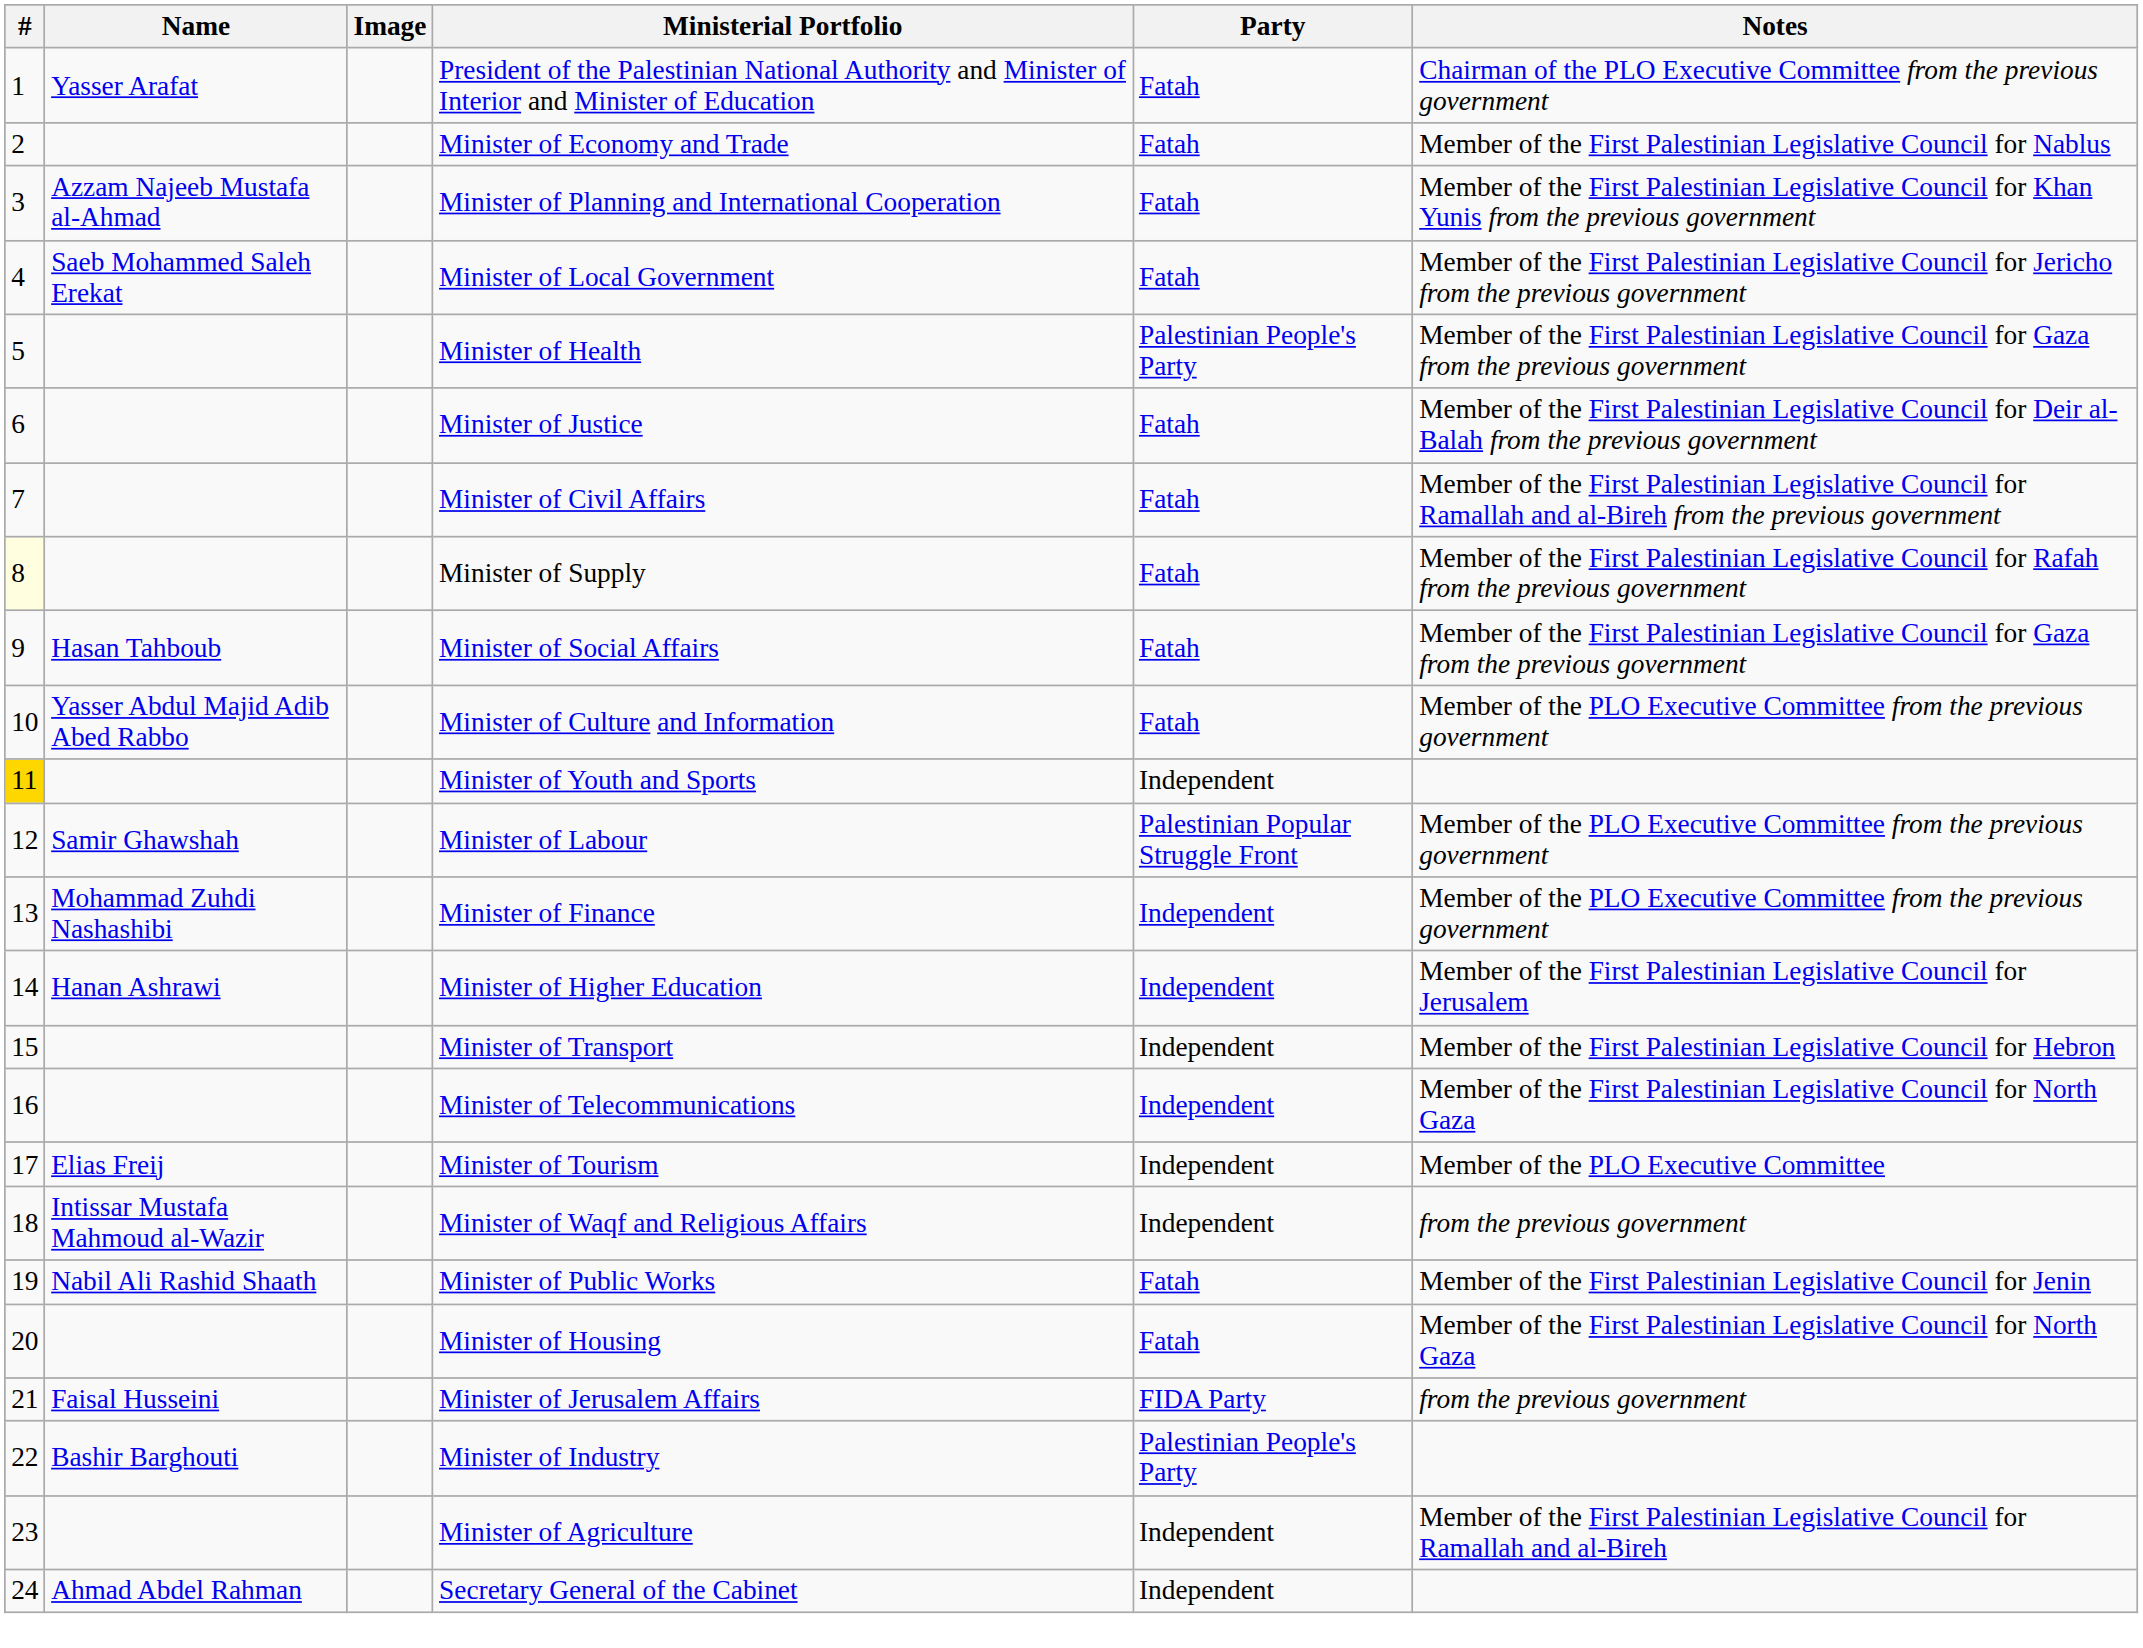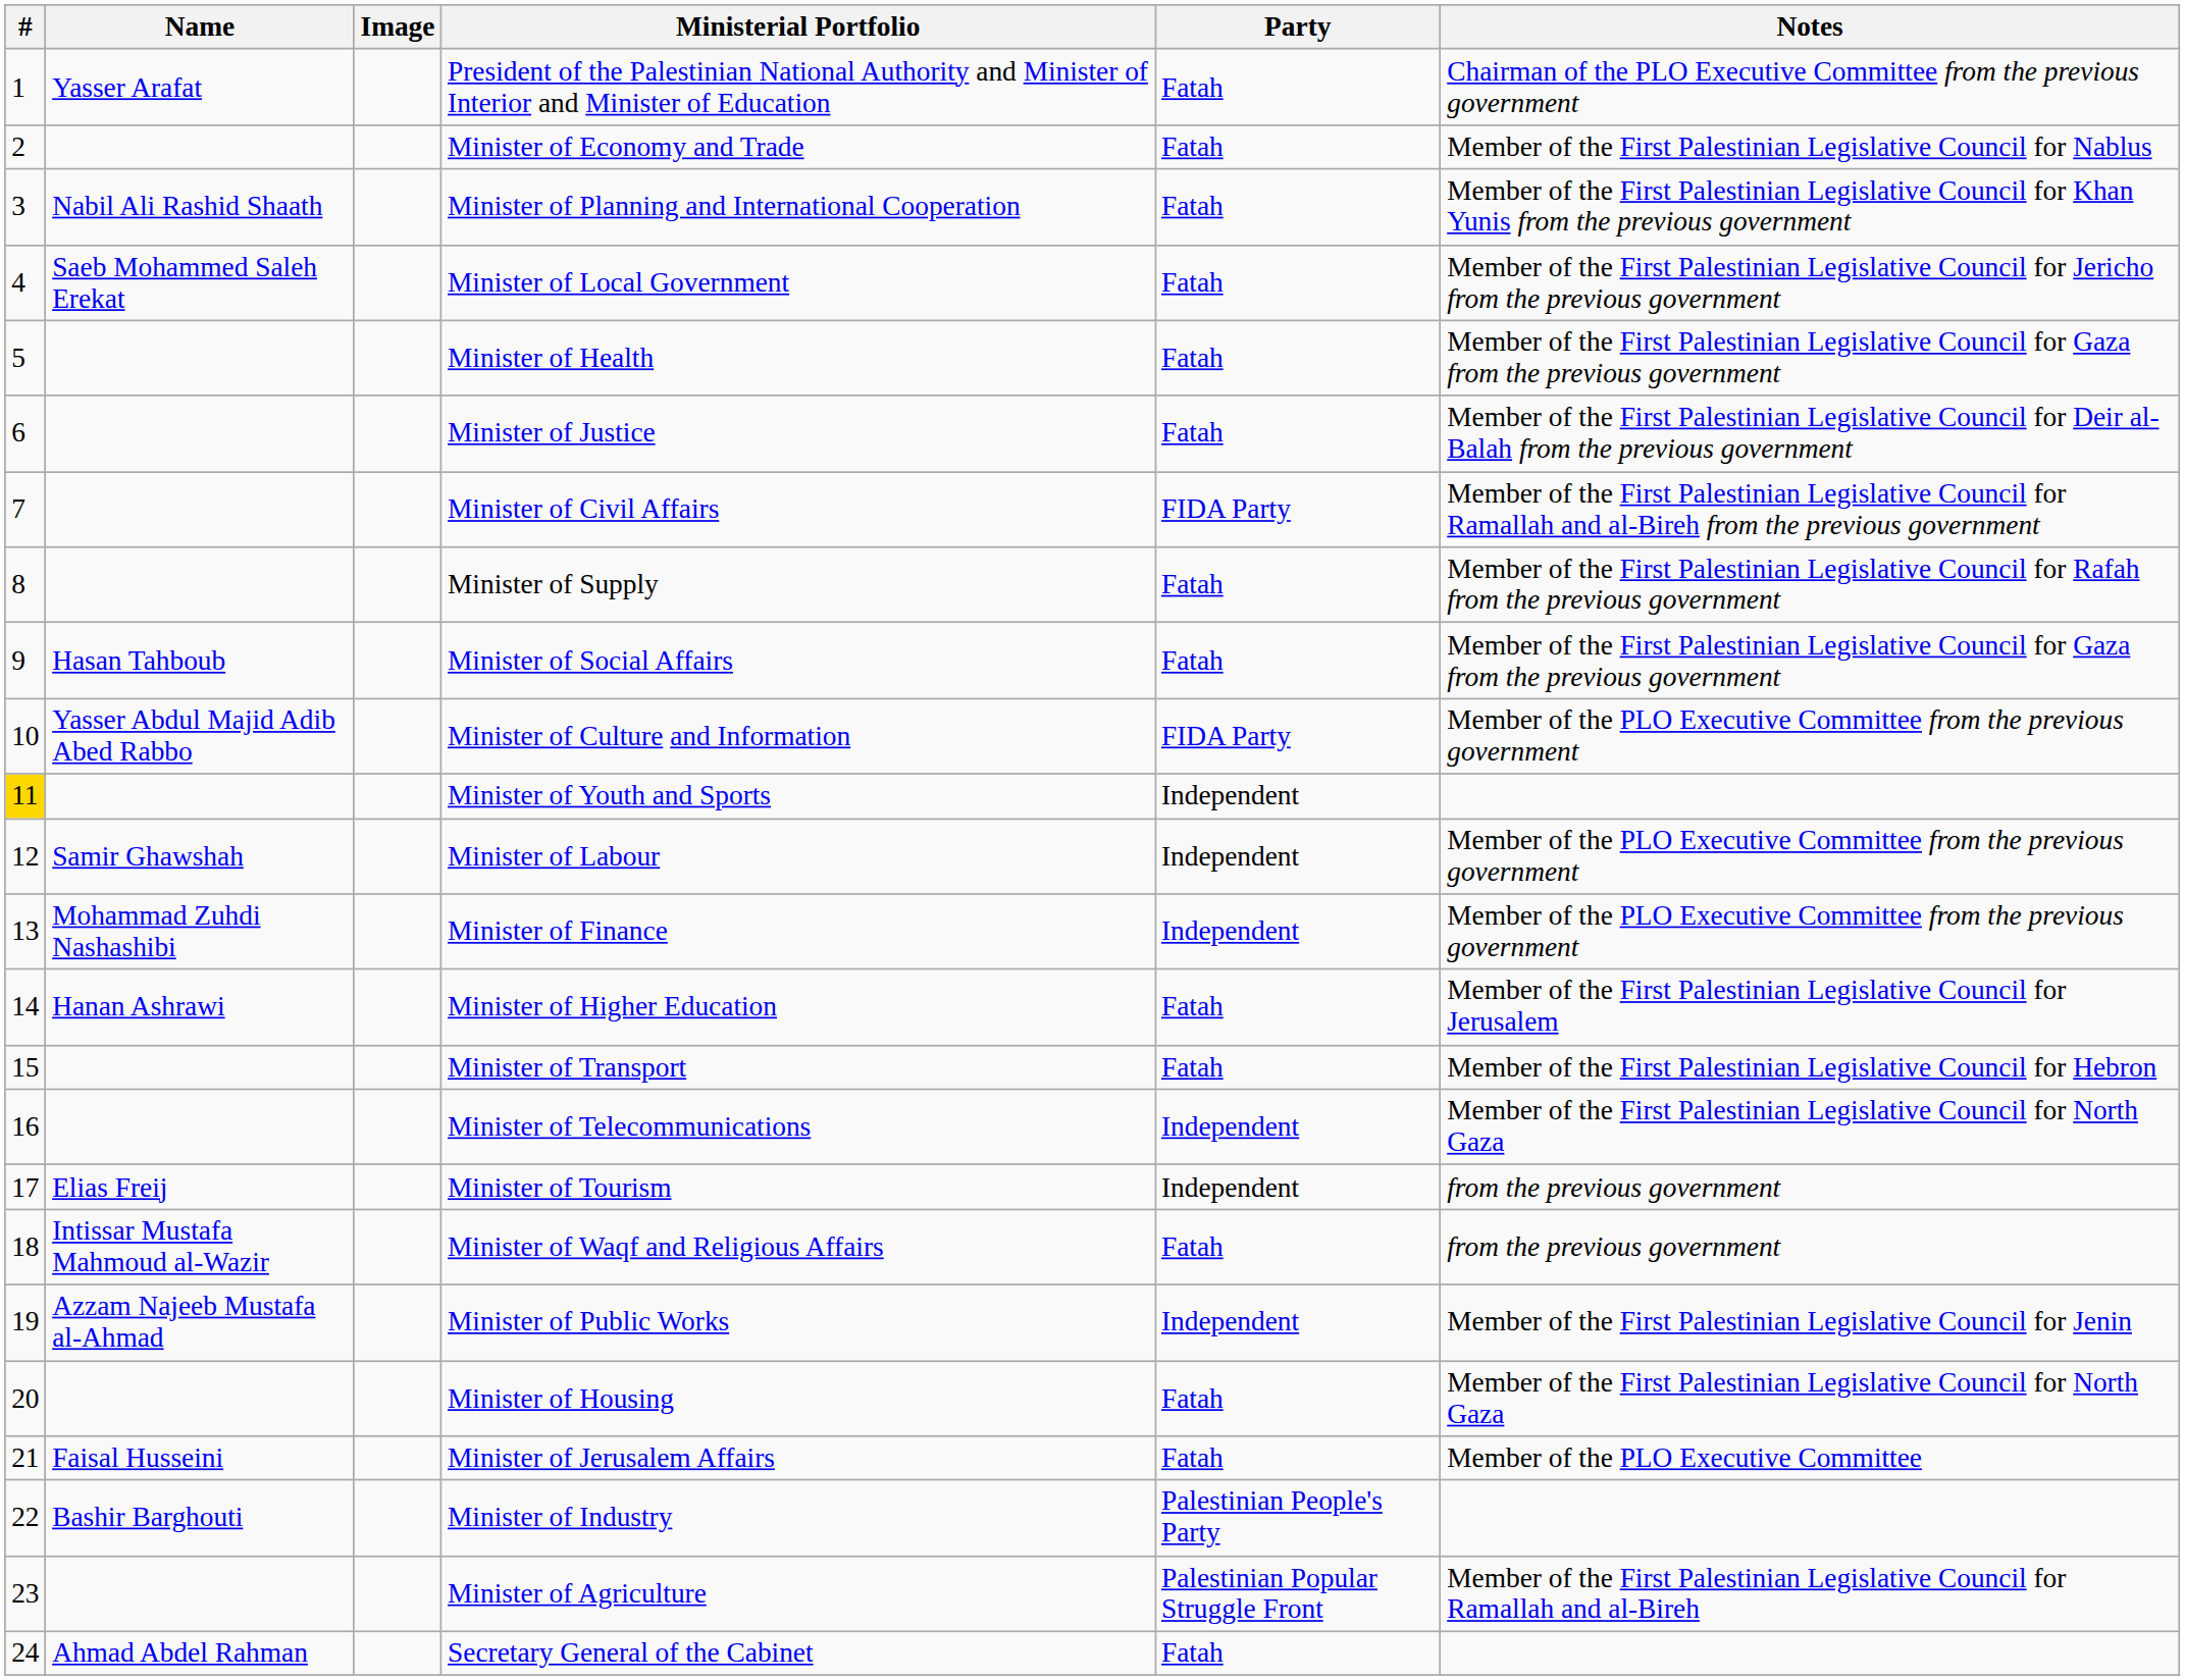 <table class="wikitable sortable">
 <tr>
 <th>#</th>
 <th>Name</th>
 <th>Image</th>
 <th>Ministerial Portfolio</th>
 <th>Party</th>
 <th>Notes</th>
 </tr>
 <tr>
 <td>1</td>
 <td><a href='#'>Yasser Arafat</a></td>
 <td></td>
 <td><a href='#'>President of the Palestinian National Authority</a> and <a href='#'>Minister of Interior</a> and <a href='#'>Minister of Education</a></td>
 <td><a href='#'>Fatah</a></td>
 <td><a href='#'>Chairman of the PLO Executive Committee</a> <em>from the previous government</em></td>
 </tr>
 <tr>
 <td>2</td>
 <td></td>
 <td></td>
 <td><a href='#'>Minister of Economy and Trade</a></td>
 <td><a href='#'>Fatah</a></td>
 <td>Member of the <a href='#'>First Palestinian Legislative Council</a> for <a href='#'>Nablus</a></td>
 </tr>
 <tr>
 <td>3</td>
-<td><a href='#'>Azzam Najeeb Mustafa al-Ahmad</a></td>
+<td><a href='#'>Nabil Ali Rashid Shaath</a></td>
 <td></td>
 <td><a href='#'>Minister of Planning and International Cooperation</a></td>
 <td><a href='#'>Fatah</a></td>
 <td>Member of the <a href='#'>First Palestinian Legislative Council</a> for <a href='#'>Khan Yunis</a> <em>from the previous government</em></td>
 </tr>
 <tr>
 <td>4</td>
 <td><a href='#'>Saeb Mohammed Saleh Erekat</a></td>
 <td></td>
 <td><a href='#'>Minister of Local Government</a></td>
 <td><a href='#'>Fatah</a></td>
 <td>Member of the <a href='#'>First Palestinian Legislative Council</a> for <a href='#'>Jericho</a> <em>from the previous government</em></td>
 </tr>
 <tr>
 <td>5</td>
 <td></td>
 <td></td>
 <td><a href='#'>Minister of Health</a></td>
-<td><a href='#'>Palestinian People's Party</a></td>
+<td><a href='#'>Fatah</a></td>
 <td>Member of the <a href='#'>First Palestinian Legislative Council</a> for <a href='#'>Gaza</a> <em>from the previous government</em></td>
 </tr>
 <tr>
 <td>6</td>
 <td></td>
 <td></td>
 <td><a href='#'>Minister of Justice</a></td>
 <td><a href='#'>Fatah</a></td>
 <td>Member of the <a href='#'>First Palestinian Legislative Council</a> for <a href='#'>Deir al-Balah</a> <em>from the previous government</em></td>
 </tr>
 <tr>
 <td>7</td>
 <td></td>
 <td></td>
 <td><a href='#'>Minister of Civil Affairs</a></td>
-<td><a href='#'>Fatah</a></td>
+<td><a href='#'>FIDA Party</a></td>
 <td>Member of the <a href='#'>First Palestinian Legislative Council</a> for <a href='#'>Ramallah and al-Bireh</a> <em>from the previous government</em></td>
 </tr>
 <tr>
-<td style="background: lightyellow;">8</td>
+<td>8</td>
 <td></td>
 <td></td>
 <td>Minister of Supply</td>
 <td><a href='#'>Fatah</a></td>
 <td>Member of the <a href='#'>First Palestinian Legislative Council</a> for <a href='#'>Rafah</a> <em>from the previous government</em></td>
 </tr>
 <tr>
 <td>9</td>
 <td><a href='#'>Hasan Tahboub</a></td>
 <td></td>
 <td><a href='#'>Minister of Social Affairs</a></td>
 <td><a href='#'>Fatah</a></td>
 <td>Member of the <a href='#'>First Palestinian Legislative Council</a> for <a href='#'>Gaza</a> <em>from the previous government</em></td>
 </tr>
 <tr>
 <td>10</td>
 <td><a href='#'>Yasser Abdul Majid Adib Abed Rabbo</a></td>
 <td></td>
 <td><a href='#'>Minister of Culture</a> <a href='#'>and Information</a></td>
-<td><a href='#'>Fatah</a></td>
+<td><a href='#'>FIDA Party</a></td>
 <td>Member of the <a href='#'>PLO Executive Committee</a> <em>from the previous government</em></td>
 </tr>
 <tr>
 <td style="background: gold;">11</td>
 <td></td>
 <td></td>
 <td><a href='#'>Minister of Youth and Sports</a></td>
 <td>Independent</td>
 <td></td>
 </tr>
 <tr>
 <td>12</td>
 <td><a href='#'>Samir Ghawshah</a></td>
 <td></td>
 <td><a href='#'>Minister of Labour</a></td>
-<td><a href='#'>Palestinian Popular Struggle Front</a></td>
+<td>Independent</td>
 <td>Member of the <a href='#'>PLO Executive Committee</a> <em>from the previous government</em></td>
 </tr>
 <tr>
 <td>13</td>
 <td><a href='#'>Mohammad Zuhdi Nashashibi</a></td>
 <td></td>
 <td><a href='#'>Minister of Finance</a></td>
 <td><a href='#'>Independent</a></td>
 <td>Member of the <a href='#'>PLO Executive Committee</a> <em>from the previous government</em></td>
 </tr>
 <tr>
 <td>14</td>
 <td><a href='#'>Hanan Ashrawi</a></td>
 <td></td>
 <td><a href='#'>Minister of Higher Education</a></td>
-<td><a href='#'>Independent</a></td>
+<td><a href='#'>Fatah</a></td>
 <td>Member of the <a href='#'>First Palestinian Legislative Council</a> for <a href='#'>Jerusalem</a></td>
 </tr>
 <tr>
 <td>15</td>
 <td></td>
 <td></td>
 <td><a href='#'>Minister of Transport</a></td>
-<td>Independent</td>
+<td><a href='#'>Fatah</a></td>
 <td>Member of the <a href='#'>First Palestinian Legislative Council</a> for <a href='#'>Hebron</a></td>
 </tr>
 <tr>
 <td>16</td>
 <td></td>
 <td></td>
 <td><a href='#'>Minister of Telecommunications</a></td>
 <td><a href='#'>Independent</a></td>
 <td>Member of the <a href='#'>First Palestinian Legislative Council</a> for <a href='#'>North Gaza</a></td>
 </tr>
 <tr>
 <td>17</td>
 <td><a href='#'>Elias Freij</a></td>
 <td></td>
 <td><a href='#'>Minister of Tourism</a></td>
 <td>Independent</td>
-<td>Member of the <a href='#'>PLO Executive Committee</a></td>
+<td><em>from the previous government</em></td>
 </tr>
 <tr>
 <td>18</td>
 <td><a href='#'>Intissar Mustafa Mahmoud al-Wazir</a></td>
 <td></td>
 <td><a href='#'>Minister of Waqf and Religious Affairs</a></td>
-<td>Independent</td>
+<td><a href='#'>Fatah</a></td>
 <td><em>from the previous government</em></td>
 </tr>
 <tr>
 <td>19</td>
-<td><a href='#'>Nabil Ali Rashid Shaath</a></td>
+<td><a href='#'>Azzam Najeeb Mustafa al-Ahmad</a></td>
 <td></td>
 <td><a href='#'>Minister of Public Works</a></td>
-<td><a href='#'>Fatah</a></td>
+<td><a href='#'>Independent</a></td>
 <td>Member of the <a href='#'>First Palestinian Legislative Council</a> for <a href='#'>Jenin</a></td>
 </tr>
 <tr>
 <td>20</td>
 <td></td>
 <td></td>
 <td><a href='#'>Minister of Housing</a></td>
 <td><a href='#'>Fatah</a></td>
 <td>Member of the <a href='#'>First Palestinian Legislative Council</a> for <a href='#'>North Gaza</a></td>
 </tr>
 <tr>
 <td>21</td>
 <td><a href='#'>Faisal Husseini</a></td>
 <td></td>
 <td><a href='#'>Minister of Jerusalem Affairs</a></td>
-<td><a href='#'>FIDA Party</a></td>
-<td><em>from the previous government</em></td>
+<td><a href='#'>Fatah</a></td>
+<td>Member of the <a href='#'>PLO Executive Committee</a></td>
 </tr>
 <tr>
 <td>22</td>
 <td><a href='#'>Bashir Barghouti</a></td>
 <td></td>
 <td><a href='#'>Minister of Industry</a></td>
 <td><a href='#'>Palestinian People's Party</a></td>
 <td></td>
 </tr>
 <tr>
 <td>23</td>
 <td></td>
 <td></td>
 <td><a href='#'>Minister of Agriculture</a></td>
-<td>Independent</td>
+<td><a href='#'>Palestinian Popular Struggle Front</a></td>
 <td>Member of the <a href='#'>First Palestinian Legislative Council</a> for <a href='#'>Ramallah and al-Bireh</a></td>
 </tr>
 <tr>
 <td>24</td>
 <td><a href='#'>Ahmad Abdel Rahman</a></td>
 <td></td>
 <td><a href='#'>Secretary General of the Cabinet</a></td>
-<td>Independent</td>
+<td><a href='#'>Fatah</a></td>
 <td></td>
 </tr>
 </table>
